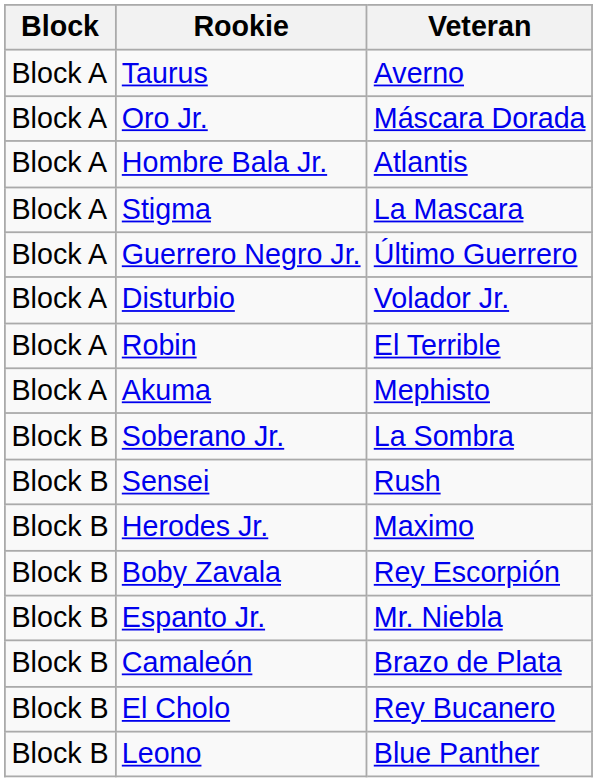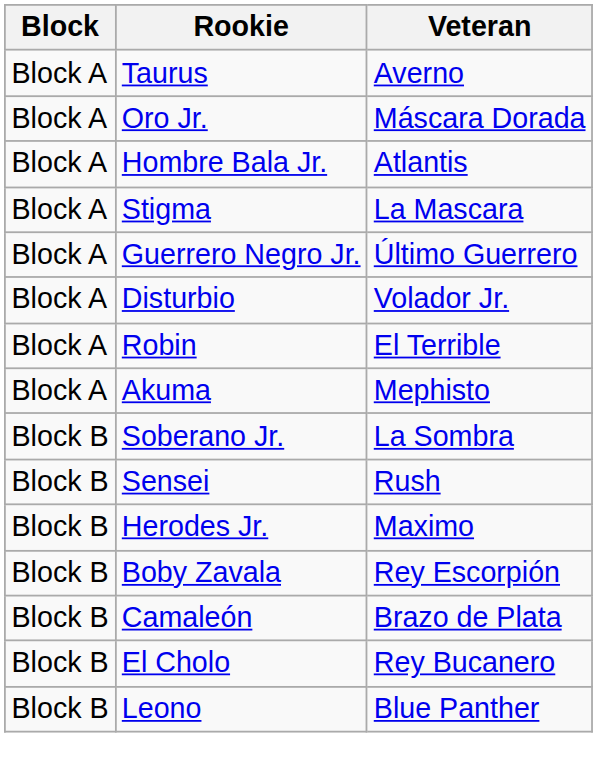 <table class="wikitable">
 <tr>
 <th>Block</th>
 <th>Rookie</th>
 <th>Veteran</th>
 </tr>
 <tr>
 <td>Block A</td>
 <td><a href='#'>Taurus</a></td>
 <td><a href='#'>Averno</a></td>
 </tr>
 <tr>
 <td>Block A</td>
 <td><a href='#'>Oro Jr.</a></td>
 <td><a href='#'>Máscara Dorada</a></td>
 </tr>
 <tr>
 <td>Block A</td>
 <td><a href='#'>Hombre Bala Jr.</a></td>
 <td><a href='#'>Atlantis</a></td>
 </tr>
 <tr>
 <td>Block A</td>
 <td><a href='#'>Stigma</a></td>
 <td><a href='#'>La Mascara</a></td>
 </tr>
 <tr>
 <td>Block A</td>
 <td><a href='#'>Guerrero Negro Jr.</a></td>
 <td><a href='#'>Último Guerrero</a></td>
 </tr>
 <tr>
 <td>Block A</td>
 <td><a href='#'>Disturbio</a></td>
 <td><a href='#'>Volador Jr.</a></td>
 </tr>
 <tr>
 <td>Block A</td>
 <td><a href='#'>Robin</a></td>
 <td><a href='#'>El Terrible</a></td>
 </tr>
 <tr>
 <td>Block A</td>
 <td><a href='#'>Akuma</a></td>
 <td><a href='#'>Mephisto</a></td>
 </tr>
 <tr>
 <td>Block B</td>
 <td><a href='#'>Soberano Jr.</a></td>
 <td><a href='#'>La Sombra</a></td>
 </tr>
 <tr>
 <td>Block B</td>
 <td><a href='#'>Sensei</a></td>
 <td><a href='#'>Rush</a></td>
 </tr>
 <tr>
 <td>Block B</td>
 <td><a href='#'>Herodes Jr.</a></td>
 <td><a href='#'>Maximo</a></td>
 </tr>
 <tr>
 <td>Block B</td>
 <td><a href='#'>Boby Zavala</a></td>
 <td><a href='#'>Rey Escorpión</a></td>
 </tr>
 <tr>
 <td>Block B</td>
-<td><a href='#'>Espanto Jr.</a></td>
-<td><a href='#'>Mr. Niebla</a></td>
-</tr>
-<tr>
-<td>Block B</td>
 <td><a href='#'>Camaleón</a></td>
 <td><a href='#'>Brazo de Plata</a></td>
 </tr>
 <tr>
 <td>Block B</td>
 <td><a href='#'>El Cholo</a></td>
 <td><a href='#'>Rey Bucanero</a></td>
 </tr>
 <tr>
 <td>Block B</td>
 <td><a href='#'>Leono</a></td>
 <td><a href='#'>Blue Panther</a></td>
 </tr>
 </table>
